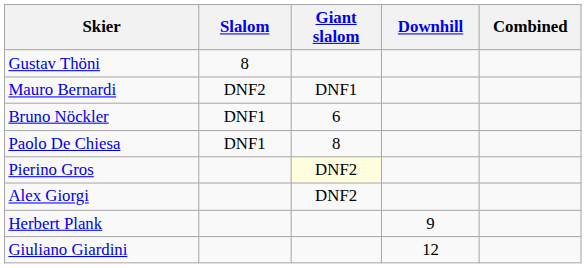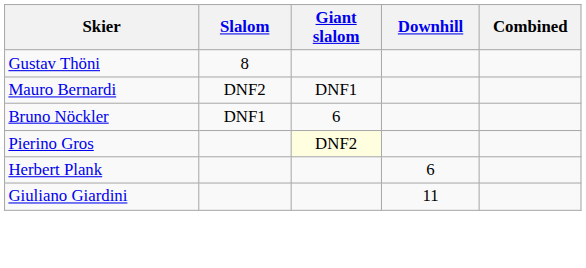 <table class="wikitable" width=550px style="font-size:100%; text-align:center;">
 <tr>
 <th width=250px>Skier</th>
 <th width=100px><a href='#'>Slalom</a></th>
 <th width=100px><a href='#'>Giant slalom</a></th>
 <th width=100px><a href='#'>Downhill</a></th>
 <th width=100px>Combined</th>
 </tr>
 <tr>
 <td align=left><a href='#'>Gustav Thöni</a></td>
 <td>8</td>
 <td></td>
 <td></td>
 <td></td>
 </tr>
 <tr>
 <td align=left><a href='#'>Mauro Bernardi</a></td>
 <td>DNF2</td>
 <td>DNF1</td>
 <td></td>
 <td></td>
 </tr>
 <tr>
 <td align=left><a href='#'>Bruno Nöckler</a></td>
 <td>DNF1</td>
 <td>6</td>
 <td></td>
 <td></td>
 </tr>
 <tr>
-<td align=left><a href='#'>Paolo De Chiesa</a></td>
-<td>DNF1</td>
-<td>8</td>
-<td></td>
-<td></td>
-</tr>
-<tr>
 <td align=left><a href='#'>Pierino Gros</a></td>
 <td></td>
 <td style="background: lightyellow;">DNF2</td>
 <td></td>
 <td></td>
 </tr>
 <tr>
-<td align=left><a href='#'>Alex Giorgi</a></td>
-<td></td>
-<td>DNF2</td>
-<td></td>
-<td></td>
-</tr>
-<tr>
 <td align=left><a href='#'>Herbert Plank</a></td>
 <td></td>
 <td></td>
-<td>9</td>
+<td>6</td>
 <td></td>
 </tr>
 <tr>
 <td align=left><a href='#'>Giuliano Giardini</a></td>
 <td></td>
 <td></td>
-<td>12</td>
+<td>11</td>
 <td></td>
 </tr>
 </table>
